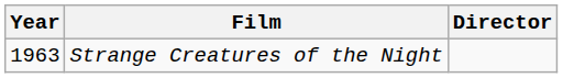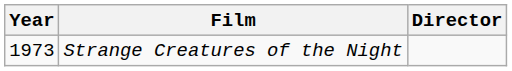 <table class="wikitable">
 <tr>
 <th>Year</th>
 <th>Film</th>
 <th>Director</th>
 </tr>
 <tr>
-<td>1963</td>
+<td>1973</td>
 <td><em>Strange Creatures of the Night</em></td>
 <td></td>
 </tr>
 </table>
